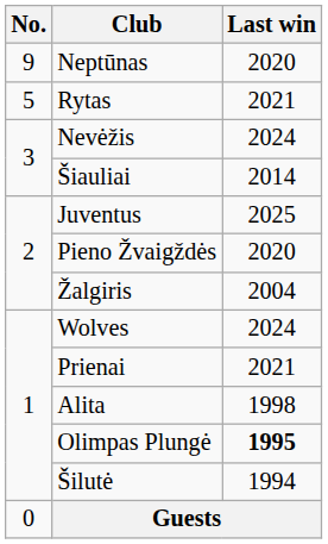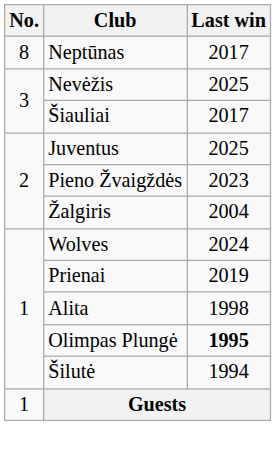 <table class="wikitable sortable" style="text-align:center;">
 <tr>
 <th>No.</th>
 <th>Club</th>
 <th>Last win</th>
 </tr>
 <tr>
-<td>9</td>
+<td>8</td>
 <td style="text-align:left;">Neptūnas</td>
-<td>2020</td>
-</tr>
-<tr>
-<td>5</td>
-<td style="text-align:left;">Rytas</td>
-<td>2021</td>
+<td>2017</td>
 </tr>
 <tr>
 <td rowspan=2>3</td>
 <td style="text-align:left;">Nevėžis</td>
-<td style="text-align:center;">2024</td>
+<td style="text-align:center;">2025</td>
 </tr>
 <tr>
 <td style="text-align:left;">Šiauliai</td>
-<td style="text-align:center;">2014</td>
+<td style="text-align:center;">2017</td>
 </tr>
 <tr>
 <td rowspan=3>2</td>
 <td style="text-align:left;">Juventus</td>
 <td style="text-align:center;">2025</td>
 </tr>
 <tr>
 <td style="text-align:left;">Pieno Žvaigždės</td>
-<td style="text-align:center;">2020</td>
+<td style="text-align:center;">2023</td>
 </tr>
 <tr>
 <td style="text-align:left;">Žalgiris</td>
 <td style="text-align:center;">2004</td>
 </tr>
 <tr>
 <td rowspan=5>1</td>
 <td style="text-align:left;">Wolves</td>
 <td style="text-align:center;">2024</td>
 </tr>
 <tr>
 <td style="text-align:left;">Prienai</td>
-<td style="text-align:center;">2021</td>
+<td style="text-align:center;">2019</td>
 </tr>
 <tr>
 <td style="text-align:left;">Alita</td>
 <td style="text-align:center;">1998</td>
 </tr>
 <tr>
 <td style="text-align:left;">Olimpas Plungė</td>
 <td style="text-align:center;"><strong>1995</strong></td>
 </tr>
 <tr>
 <td style="text-align:left;">Šilutė</td>
 <td style="text-align:center;">1994</td>
 </tr>
 <tr class="sortbottom">
-<td>0</td>
+<td>1</td>
 <th colspan=2>Guests</th>
 </tr>
 </table>
